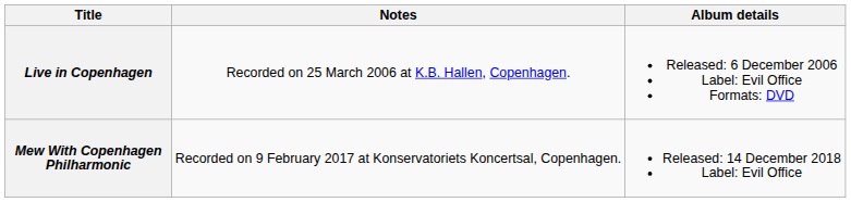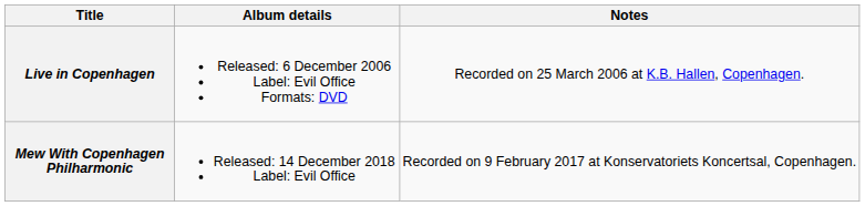 <table class="wikitable plainrowheaders" style="text-align:center;" border="1">
 <tr>
 <th scope="col" style="width:12em;">Title</th>
+<th scope="col" style="width:16em;">Album details</th>
 <th scope="col">Notes</th>
-<th scope="col" style="width:16em;">Album details</th>
 </tr>
 <tr>
 <th scope="row"><em>Live in Copenhagen</em></th>
+<td><br><ul><li>Released: 6 December 2006</li><li>Label: Evil Office</li><li>Formats: <a href='#'>DVD</a></li></ul></td>
 <td>Recorded on 25 March 2006 at <a href='#'>K.B. Hallen</a>, <a href='#'>Copenhagen</a>.</td>
-<td><br><ul><li>Released: 6 December 2006</li><li>Label: Evil Office</li><li>Formats: <a href='#'>DVD</a></li></ul></td>
 </tr>
 <tr>
 <th scope="row"><em>Mew With Copenhagen Philharmonic</em></th>
+<td><br><ul><li>Released: 14 December 2018</li><li>Label: Evil Office</li></ul></td>
 <td>Recorded on 9 February 2017 at Konservatoriets Koncertsal, Copenhagen.</td>
-<td><br><ul><li>Released: 14 December 2018</li><li>Label: Evil Office</li></ul></td>
 </tr>
 </table>
